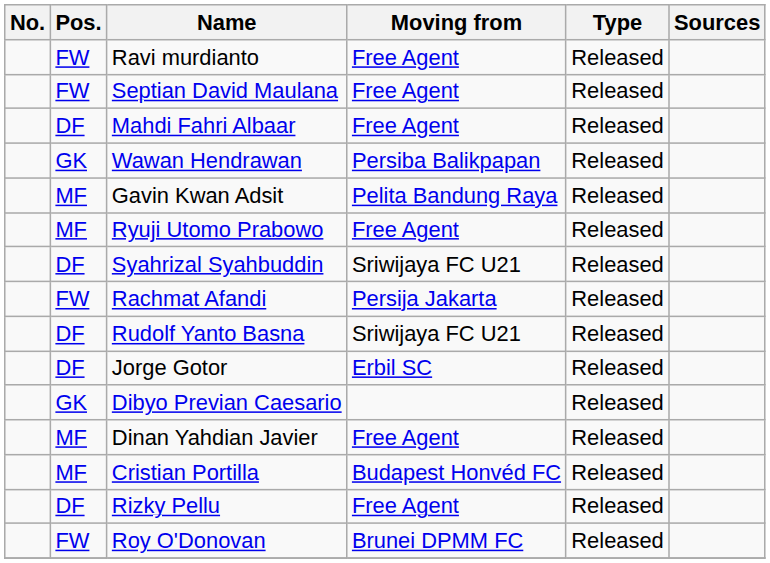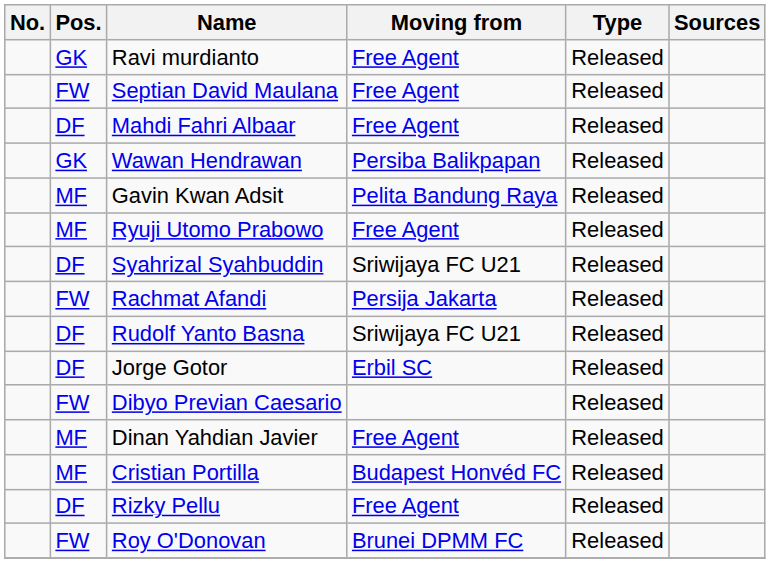 <table class="wikitable" Style="font-size:90%">
 <tr>
 <th>No.</th>
 <th>Pos.</th>
 <th>Name</th>
 <th>Moving from</th>
 <th>Type</th>
 <th>Sources</th>
 </tr>
 <tr>
 <td></td>
-<td><a href='#'>FW</a></td>
+<td><a href='#'>GK</a></td>
 <td> Ravi murdianto</td>
 <td><a href='#'>Free Agent</a></td>
 <td>Released</td>
 <td></td>
 </tr>
 <tr>
 <td></td>
 <td><a href='#'>FW</a></td>
 <td> <a href='#'>Septian David Maulana</a></td>
 <td><a href='#'>Free Agent</a></td>
 <td>Released</td>
 <td></td>
 </tr>
 <tr>
 <td></td>
 <td><a href='#'>DF</a></td>
 <td> <a href='#'>Mahdi Fahri Albaar</a></td>
 <td><a href='#'>Free Agent</a></td>
 <td>Released</td>
 <td></td>
 </tr>
 <tr>
 <td></td>
 <td><a href='#'>GK</a></td>
 <td> <a href='#'>Wawan Hendrawan</a></td>
 <td> <a href='#'>Persiba Balikpapan</a></td>
 <td>Released</td>
 <td></td>
 </tr>
 <tr>
 <td></td>
 <td><a href='#'>MF</a></td>
 <td> Gavin Kwan Adsit</td>
 <td> <a href='#'>Pelita Bandung Raya</a></td>
 <td>Released</td>
 <td></td>
 </tr>
 <tr>
 <td></td>
 <td><a href='#'>MF</a></td>
 <td> <a href='#'>Ryuji Utomo Prabowo</a></td>
 <td><a href='#'>Free Agent</a></td>
 <td>Released</td>
 <td></td>
 </tr>
 <tr>
 <td></td>
 <td><a href='#'>DF</a></td>
 <td> <a href='#'>Syahrizal Syahbuddin</a></td>
 <td> Sriwijaya FC U21</td>
 <td>Released</td>
 <td></td>
 </tr>
 <tr>
 <td></td>
 <td><a href='#'>FW</a></td>
 <td> <a href='#'>Rachmat Afandi</a></td>
 <td> <a href='#'>Persija Jakarta</a></td>
 <td>Released</td>
 <td></td>
 </tr>
 <tr>
 <td></td>
 <td><a href='#'>DF</a></td>
 <td> <a href='#'>Rudolf Yanto Basna</a></td>
 <td> Sriwijaya FC U21</td>
 <td>Released</td>
 <td></td>
 </tr>
 <tr>
 <td></td>
 <td><a href='#'>DF</a></td>
 <td> Jorge Gotor</td>
 <td> <a href='#'>Erbil SC</a></td>
 <td>Released</td>
 <td></td>
 </tr>
 <tr>
 <td></td>
-<td><a href='#'>GK</a></td>
+<td><a href='#'>FW</a></td>
 <td> <a href='#'>Dibyo Previan Caesario</a></td>
 <td></td>
 <td>Released</td>
 <td></td>
 </tr>
 <tr>
 <td></td>
 <td><a href='#'>MF</a></td>
 <td> Dinan Yahdian Javier</td>
 <td><a href='#'>Free Agent</a></td>
 <td>Released</td>
 <td></td>
 </tr>
 <tr>
 <td></td>
 <td><a href='#'>MF</a></td>
 <td> <a href='#'>Cristian Portilla</a></td>
 <td> <a href='#'>Budapest Honvéd FC</a></td>
 <td>Released</td>
 <td></td>
 </tr>
 <tr>
 <td></td>
 <td><a href='#'>DF</a></td>
 <td> <a href='#'>Rizky Pellu</a></td>
 <td><a href='#'>Free Agent</a></td>
 <td>Released</td>
 <td></td>
 </tr>
 <tr>
 <td></td>
 <td><a href='#'>FW</a></td>
 <td> <a href='#'>Roy O'Donovan</a></td>
 <td> <a href='#'>Brunei DPMM FC</a></td>
 <td>Released</td>
 <td></td>
 </tr>
 <tr>
 </tr>
 </table>
